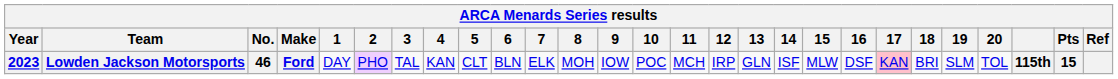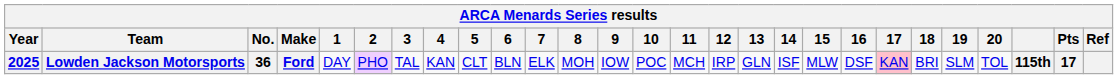 <table class="wikitable" style="text-align:center; font-size:75%">
 <tr>
 <th colspan="27"><a href='#'>ARCA Menards Series</a> results</th>
 </tr>
 <tr>
 <th>Year</th>
 <th>Team</th>
 <th>No.</th>
 <th>Make</th>
 <th>1</th>
 <th>2</th>
 <th>3</th>
 <th>4</th>
 <th>5</th>
 <th>6</th>
 <th>7</th>
 <th>8</th>
 <th>9</th>
 <th>10</th>
 <th>11</th>
 <th>12</th>
 <th>13</th>
 <th>14</th>
 <th>15</th>
 <th>16</th>
 <th>17</th>
 <th>18</th>
 <th>19</th>
 <th>20</th>
 <th></th>
 <th>Pts</th>
 <th>Ref</th>
 </tr>
 <tr>
-<th><a href='#'>2023</a></th>
+<th><a href='#'>2025</a></th>
 <th><a href='#'>Lowden Jackson Motorsports</a></th>
-<th>46</th>
+<th>36</th>
 <th><a href='#'>Ford</a></th>
 <td><a href='#'>DAY</a></td>
 <td style="background:#EFCFFF;"><a href='#'>PHO</a><br></td>
 <td><a href='#'>TAL</a></td>
 <td><a href='#'>KAN</a></td>
 <td><a href='#'>CLT</a></td>
 <td><a href='#'>BLN</a></td>
 <td><a href='#'>ELK</a></td>
 <td><a href='#'>MOH</a></td>
 <td><a href='#'>IOW</a></td>
 <td><a href='#'>POC</a></td>
 <td><a href='#'>MCH</a></td>
 <td><a href='#'>IRP</a></td>
 <td><a href='#'>GLN</a></td>
 <td><a href='#'>ISF</a></td>
 <td><a href='#'>MLW</a></td>
 <td><a href='#'>DSF</a></td>
 <td style="background: pink;"><a href='#'>KAN</a></td>
 <td><a href='#'>BRI</a></td>
 <td><a href='#'>SLM</a></td>
 <td><a href='#'>TOL</a></td>
 <th>115th</th>
-<th>15</th>
+<th>17</th>
 <th></th>
 </tr>
 </table>
